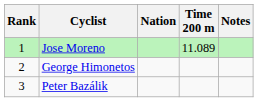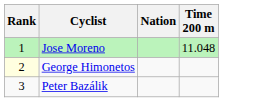 <table class="wikitable sortable" style="text-align:center">
 <tr>
 <th>Rank</th>
 <th>Cyclist</th>
 <th>Nation</th>
 <th>Time<br>200 m</th>
-<th>Notes</th>
 </tr>
 <tr bgcolor=bbf3bb>
 <td>1</td>
 <td align=left><a href='#'>Jose Moreno</a></td>
 <td align=left></td>
-<td>11.089</td>
-<td></td>
+<td>11.048</td>
 </tr>
 <tr>
-<td>2</td>
+<td style="background: lightyellow;">2</td>
 <td align=left><a href='#'>George Himonetos</a></td>
 <td align=left></td>
-<td></td>
 <td></td>
 </tr>
 <tr>
 <td>3</td>
 <td align=left><a href='#'>Peter Bazálik</a></td>
 <td align=left></td>
 <td></td>
-<td></td>
 </tr>
 </table>
